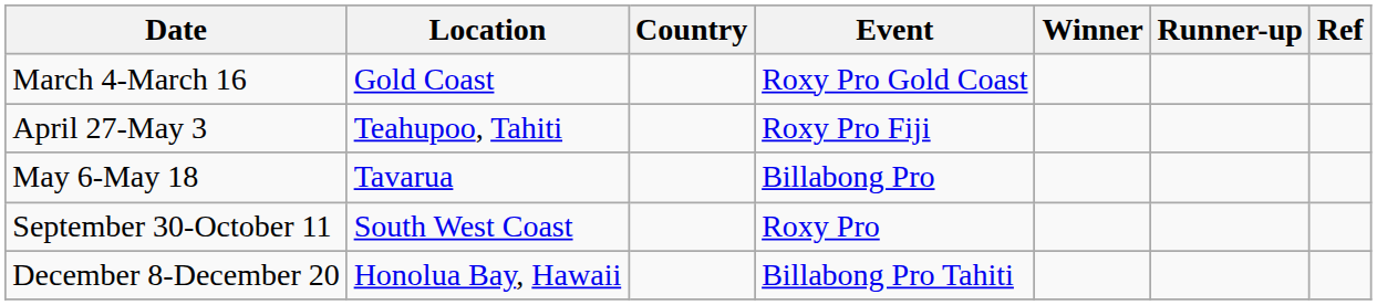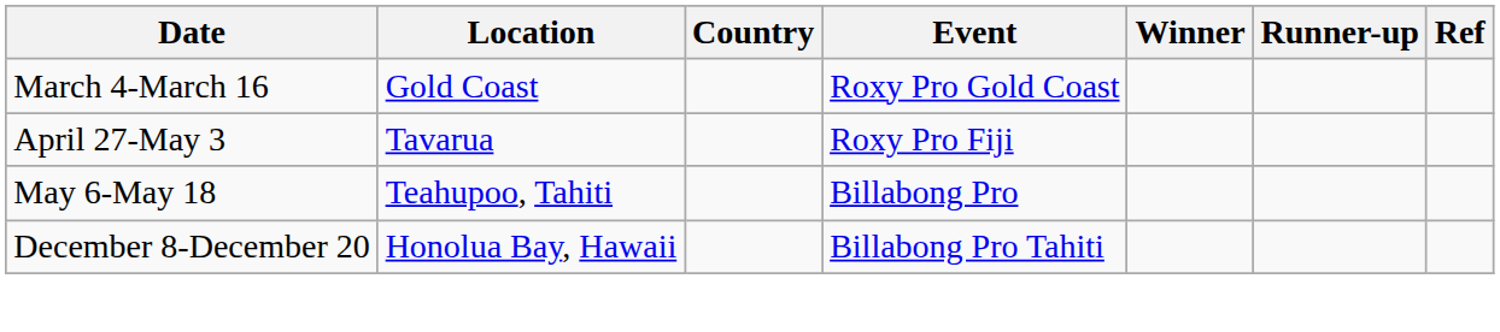 <table class="wikitable">
 <tr>
 <th>Date</th>
 <th>Location</th>
 <th>Country</th>
 <th>Event</th>
 <th>Winner</th>
 <th>Runner-up</th>
 <th>Ref</th>
 </tr>
 <tr>
 <td>March 4-March 16</td>
 <td><a href='#'>Gold Coast</a></td>
 <td></td>
 <td><a href='#'>Roxy Pro Gold Coast</a></td>
 <td></td>
 <td></td>
 <td></td>
 </tr>
 <tr>
 <td>April 27-May 3</td>
-<td><a href='#'>Teahupoo</a>, <a href='#'>Tahiti</a></td>
+<td><a href='#'>Tavarua</a></td>
 <td></td>
 <td><a href='#'>Roxy Pro Fiji</a></td>
 <td></td>
 <td></td>
 <td></td>
 </tr>
 <tr>
 <td>May 6-May 18</td>
-<td><a href='#'>Tavarua</a></td>
+<td><a href='#'>Teahupoo</a>, <a href='#'>Tahiti</a></td>
 <td></td>
 <td><a href='#'>Billabong Pro</a></td>
-<td></td>
-<td></td>
-<td></td>
-</tr>
-<tr>
-<td>September 30-October 11</td>
-<td><a href='#'>South West Coast</a></td>
-<td></td>
-<td><a href='#'>Roxy Pro</a></td>
 <td></td>
 <td></td>
 <td></td>
 </tr>
 <tr>
 <td>December 8-December 20</td>
 <td><a href='#'>Honolua Bay</a>, <a href='#'>Hawaii</a></td>
 <td></td>
 <td><a href='#'>Billabong Pro Tahiti</a></td>
 <td></td>
 <td></td>
 <td></td>
 </tr>
 </table>
